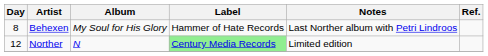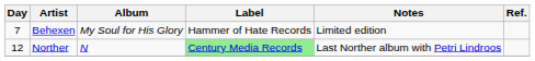 <table class="wikitable">
 <tr>
 <th>Day</th>
 <th>Artist</th>
 <th>Album</th>
 <th>Label</th>
 <th>Notes</th>
 <th>Ref.</th>
 </tr>
 <tr>
-<td rowspan="1" style="text-align:center;">8</td>
+<td rowspan="1" style="text-align:center;">7</td>
 <td><a href='#'>Behexen</a></td>
 <td><em>My Soul for His Glory</em></td>
 <td>Hammer of Hate Records</td>
-<td>Last Norther album with <a href='#'>Petri Lindroos</a></td>
+<td>Limited edition</td>
 <td></td>
 </tr>
 <tr>
 <td rowspan="1" style="text-align:center;">12</td>
 <td><a href='#'>Norther</a></td>
 <td><em><a href='#'>N</a></em></td>
 <td style="background: lightgreen;"><a href='#'>Century Media Records</a></td>
-<td>Limited edition</td>
+<td>Last Norther album with <a href='#'>Petri Lindroos</a></td>
 <td></td>
 </tr>
 <tr>
 </tr>
 </table>
